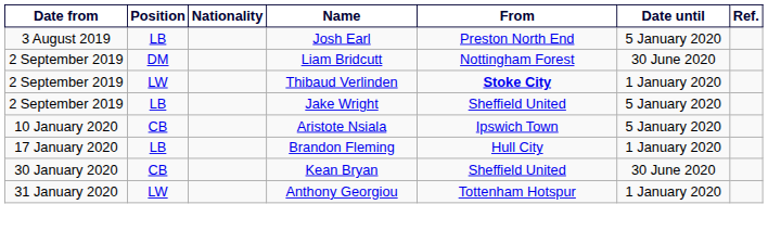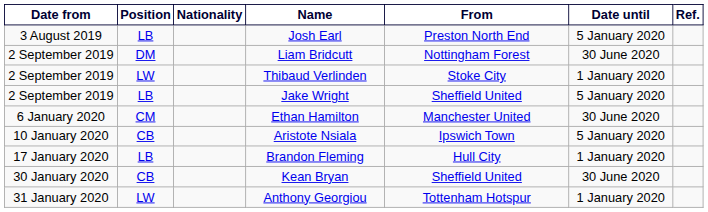 <table class="wikitable"  style="text-align:center; font-size:90%; ">
 <tr>
 <th style="background:#FFFFFF;color:#000033;border:1px solid #000033; width:120px;">Date from</th>
 <th style="background:#FFFFFF;color:#000033;border:1px solid #000033; width:50px;">Position</th>
 <th style="background:#FFFFFF;color:#000033;border:1px solid #000033; width:50px;">Nationality</th>
 <th style="background:#FFFFFF;color:#000033;border:1px solid #000033; width:150px;">Name</th>
 <th style="background:#FFFFFF;color:#000033;border:1px solid #000033; width:200px;">From</th>
 <th style="background:#FFFFFF;color:#000033;border:1px solid #000033; width:110px;">Date until</th>
 <th style="background:#FFFFFF;color:#000033;border:1px solid #000033; width:25px;">Ref.</th>
 </tr>
 <tr>
 <td>3 August 2019</td>
 <td><a href='#'>LB</a></td>
 <td></td>
 <td><a href='#'>Josh Earl</a></td>
 <td> <a href='#'>Preston North End</a></td>
 <td>5 January 2020</td>
 <td></td>
 </tr>
 <tr>
 <td>2 September 2019</td>
 <td><a href='#'>DM</a></td>
 <td></td>
 <td><a href='#'>Liam Bridcutt</a></td>
 <td> <a href='#'>Nottingham Forest</a></td>
 <td>30 June 2020</td>
 <td></td>
 </tr>
 <tr>
 <td>2 September 2019</td>
 <td><a href='#'>LW</a></td>
 <td></td>
 <td><a href='#'>Thibaud Verlinden</a></td>
-<td><strong> <a href='#'>Stoke City</a></strong></td>
+<td> <a href='#'>Stoke City</a></td>
 <td>1 January 2020</td>
 <td></td>
 </tr>
 <tr>
 <td>2 September 2019</td>
 <td><a href='#'>LB</a></td>
 <td></td>
 <td><a href='#'>Jake Wright</a></td>
 <td> <a href='#'>Sheffield United</a></td>
 <td>5 January 2020</td>
+<td></td>
+</tr>
+<tr>
+<td>6 January 2020</td>
+<td><a href='#'>CM</a></td>
+<td></td>
+<td><a href='#'>Ethan Hamilton</a></td>
+<td> <a href='#'>Manchester United</a></td>
+<td>30 June 2020</td>
 <td></td>
 </tr>
 <tr>
 <td>10 January 2020</td>
 <td><a href='#'>CB</a></td>
 <td></td>
 <td><a href='#'>Aristote Nsiala</a></td>
 <td> <a href='#'>Ipswich Town</a></td>
 <td>5 January 2020</td>
 <td></td>
 </tr>
 <tr>
 <td>17 January 2020</td>
 <td><a href='#'>LB</a></td>
 <td></td>
 <td><a href='#'>Brandon Fleming</a></td>
 <td> <a href='#'>Hull City</a></td>
 <td>1 January 2020</td>
 <td></td>
 </tr>
 <tr>
 <td>30 January 2020</td>
 <td><a href='#'>CB</a></td>
 <td></td>
 <td><a href='#'>Kean Bryan</a></td>
 <td> <a href='#'>Sheffield United</a></td>
 <td>30 June 2020</td>
 <td></td>
 </tr>
 <tr>
 <td>31 January 2020</td>
 <td><a href='#'>LW</a></td>
 <td></td>
 <td><a href='#'>Anthony Georgiou</a></td>
 <td> <a href='#'>Tottenham Hotspur</a></td>
 <td>1 January 2020</td>
 <td></td>
 </tr>
 </table>
